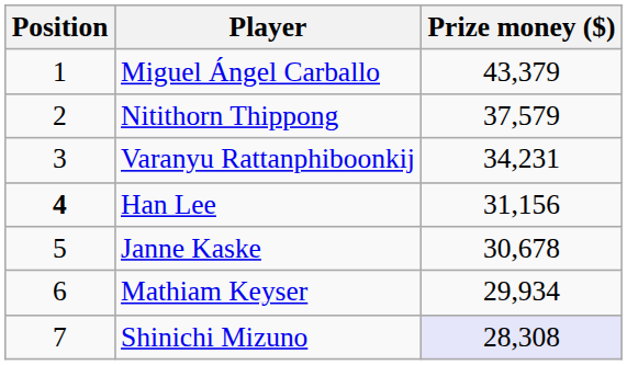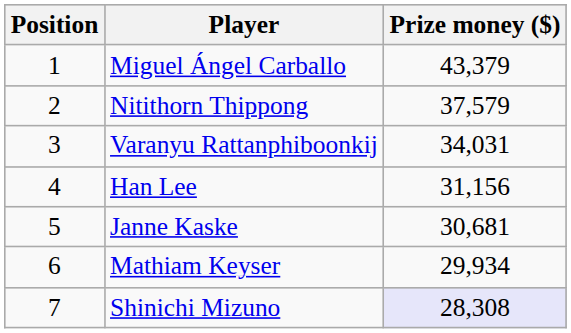 <table class="wikitable">
 <tr>
 <th>Position</th>
 <th>Player</th>
 <th>Prize money ($)</th>
 </tr>
 <tr>
 <td align=center>1</td>
 <td> <a href='#'>Miguel Ángel Carballo</a></td>
 <td align=center>43,379</td>
 </tr>
 <tr>
 <td align=center>2</td>
 <td> <a href='#'>Nitithorn Thippong</a></td>
 <td align=center>37,579</td>
 </tr>
 <tr>
 <td align=center>3</td>
 <td> <a href='#'>Varanyu Rattanphiboonkij</a></td>
-<td align=center>34,231</td>
+<td align=center>34,031</td>
 </tr>
 <tr>
-<td align=center><strong>4</strong></td>
+<td align=center>4</td>
 <td> <a href='#'>Han Lee</a></td>
 <td align=center>31,156</td>
 </tr>
 <tr>
 <td align=center>5</td>
 <td> <a href='#'>Janne Kaske</a></td>
-<td align=center>30,678</td>
+<td align=center>30,681</td>
 </tr>
 <tr>
 <td align=center>6</td>
 <td> <a href='#'>Mathiam Keyser</a></td>
 <td align=center>29,934</td>
 </tr>
 <tr>
 <td align=center>7</td>
 <td> <a href='#'>Shinichi Mizuno</a></td>
 <td align=center style="background: lavender;">28,308</td>
 </tr>
 </table>
